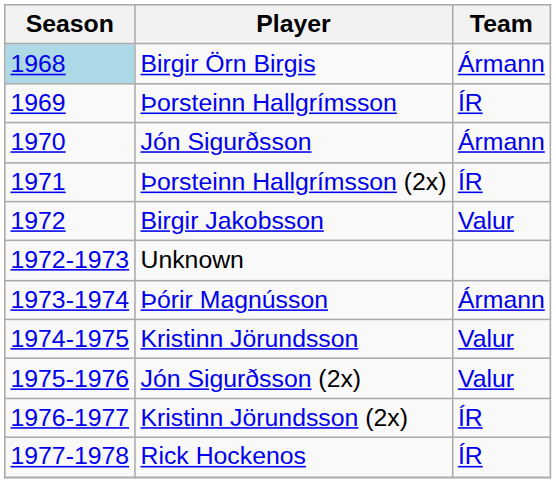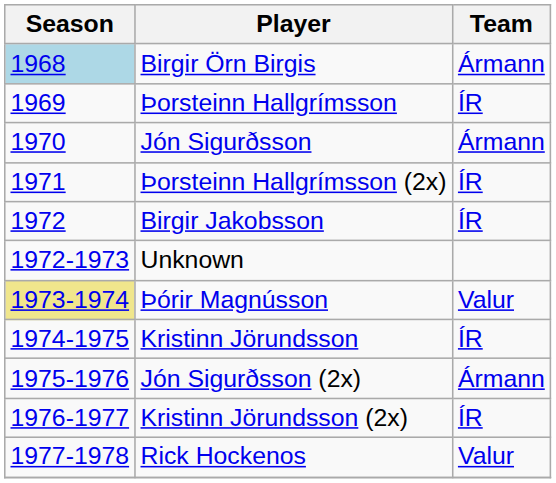 <table class="wikitable">
 <tr>
 <th>Season</th>
 <th>Player</th>
 <th>Team</th>
 </tr>
 <tr>
 <td style="background: lightblue;"><a href='#'>1968</a></td>
 <td> <a href='#'>Birgir Örn Birgis</a></td>
 <td><a href='#'>Ármann</a></td>
 </tr>
 <tr>
 <td><a href='#'>1969</a></td>
 <td> <a href='#'>Þorsteinn Hallgrímsson</a></td>
 <td><a href='#'>ÍR</a></td>
 </tr>
 <tr>
 <td><a href='#'>1970</a></td>
 <td> <a href='#'>Jón Sigurðsson</a></td>
 <td><a href='#'>Ármann</a></td>
 </tr>
 <tr>
 <td><a href='#'>1971</a></td>
 <td> <a href='#'>Þorsteinn Hallgrímsson</a> (2x)</td>
 <td><a href='#'>ÍR</a></td>
 </tr>
 <tr>
 <td><a href='#'>1972</a></td>
 <td> <a href='#'>Birgir Jakobsson</a></td>
-<td><a href='#'>Valur</a></td>
+<td><a href='#'>ÍR</a></td>
 </tr>
 <tr>
 <td><a href='#'>1972-1973</a></td>
 <td>Unknown</td>
 <td></td>
 </tr>
 <tr>
-<td><a href='#'>1973-1974</a></td>
+<td style="background: khaki;"><a href='#'>1973-1974</a></td>
 <td> <a href='#'>Þórir Magnússon</a></td>
-<td><a href='#'>Ármann</a></td>
+<td><a href='#'>Valur</a></td>
 </tr>
 <tr>
 <td><a href='#'>1974-1975</a></td>
 <td> <a href='#'>Kristinn Jörundsson</a></td>
-<td><a href='#'>Valur</a></td>
+<td><a href='#'>ÍR</a></td>
 </tr>
 <tr>
 <td><a href='#'>1975-1976</a></td>
 <td> <a href='#'>Jón Sigurðsson</a> (2x)</td>
-<td><a href='#'>Valur</a></td>
+<td><a href='#'>Ármann</a></td>
 </tr>
 <tr>
 <td><a href='#'>1976-1977</a></td>
 <td> <a href='#'>Kristinn Jörundsson</a> (2x)</td>
 <td><a href='#'>ÍR</a></td>
 </tr>
 <tr>
 <td><a href='#'>1977-1978</a></td>
 <td> <a href='#'>Rick Hockenos</a></td>
-<td><a href='#'>ÍR</a></td>
+<td><a href='#'>Valur</a></td>
 </tr>
 <tr>
 </tr>
 </table>
